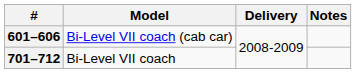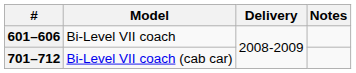 <table class=wikitable style="font-size: 95%;" |>
 <tr>
 <th>#</th>
 <th>Model</th>
 <th>Delivery</th>
 <th>Notes</th>
 </tr>
 <tr>
 <th>601–606</th>
-<td><a href='#'>Bi-Level VII coach</a> (cab car)</td>
+<td>Bi-Level VII coach</td>
 <td rowspan="2">2008-2009</td>
 <td></td>
 </tr>
 <tr>
 <th>701–712</th>
-<td>Bi-Level VII coach</td>
+<td><a href='#'>Bi-Level VII coach</a> (cab car)</td>
 <td></td>
 </tr>
 </table>
